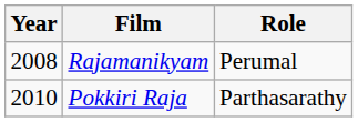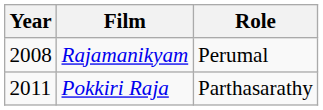 <table class="wikitable sortable">
 <tr>
 <th>Year</th>
 <th>Film</th>
 <th>Role</th>
 </tr>
 <tr>
 <td>2008</td>
 <td><em><a href='#'>Rajamanikyam</a></em></td>
 <td>Perumal</td>
 </tr>
 <tr>
-<td>2010</td>
+<td>2011</td>
 <td><em><a href='#'>Pokkiri Raja</a></em></td>
 <td>Parthasarathy</td>
 </tr>
 </table>
